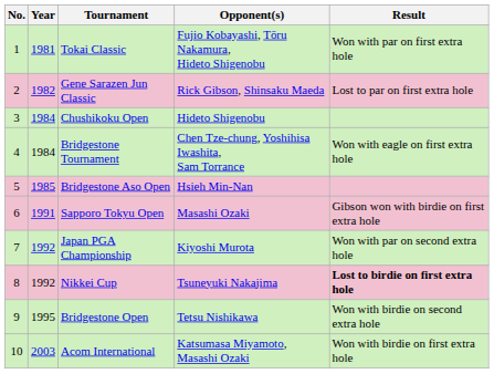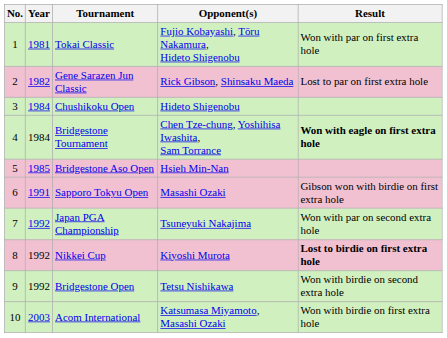 <table class="wikitable" style="font-size:95%;">
 <tr>
 <th>No.</th>
 <th>Year</th>
 <th>Tournament</th>
 <th>Opponent(s)</th>
 <th>Result</th>
 </tr>
 <tr style="background:#D0F0C0;">
 <td align=center>1</td>
 <td><a href='#'>1981</a></td>
 <td><a href='#'>Tokai Classic</a></td>
 <td> <a href='#'>Fujio Kobayashi</a>,  <a href='#'>Tōru Nakamura</a>,<br> <a href='#'>Hideto Shigenobu</a></td>
 <td>Won with par on first extra hole</td>
 </tr>
 <tr style="background:#F2C1D1;">
 <td align=center>2</td>
 <td><a href='#'>1982</a></td>
 <td><a href='#'>Gene Sarazen Jun Classic</a></td>
 <td> <a href='#'>Rick Gibson</a>,  <a href='#'>Shinsaku Maeda</a></td>
 <td>Lost to par on first extra hole</td>
 </tr>
 <tr style="background:#D0F0C0;">
 <td align=center>3</td>
 <td><a href='#'>1984</a></td>
 <td><a href='#'>Chushikoku Open</a></td>
 <td> <a href='#'>Hideto Shigenobu</a></td>
 <td></td>
 </tr>
 <tr style="background:#D0F0C0;">
 <td align=center>4</td>
 <td>1984</td>
 <td><a href='#'>Bridgestone Tournament</a></td>
 <td> <a href='#'>Chen Tze-chung</a>,  <a href='#'>Yoshihisa Iwashita</a>,<br> <a href='#'>Sam Torrance</a></td>
-<td>Won with eagle on first extra hole</td>
+<td><strong>Won with eagle on first extra hole</strong></td>
 </tr>
 <tr style="background:#F2C1D1;">
 <td align=center>5</td>
 <td><a href='#'>1985</a></td>
 <td><a href='#'>Bridgestone Aso Open</a></td>
 <td> <a href='#'>Hsieh Min-Nan</a></td>
 <td></td>
 </tr>
 <tr style="background:#F2C1D1;">
 <td align=center>6</td>
 <td><a href='#'>1991</a></td>
 <td><a href='#'>Sapporo Tokyu Open</a></td>
 <td> <a href='#'>Masashi Ozaki</a></td>
 <td>Gibson won with birdie on first extra hole</td>
 </tr>
 <tr style="background:#D0F0C0;">
 <td align=center>7</td>
 <td><a href='#'>1992</a></td>
 <td><a href='#'>Japan PGA Championship</a></td>
-<td> <a href='#'>Kiyoshi Murota</a></td>
+<td> <a href='#'>Tsuneyuki Nakajima</a></td>
 <td>Won with par on second extra hole</td>
 </tr>
 <tr style="background:#F2C1D1;">
 <td align=center>8</td>
 <td>1992</td>
 <td><a href='#'>Nikkei Cup</a></td>
-<td> <a href='#'>Tsuneyuki Nakajima</a></td>
+<td> <a href='#'>Kiyoshi Murota</a></td>
 <td><strong>Lost to birdie on first extra hole</strong></td>
 </tr>
 <tr style="background:#D0F0C0;">
 <td align=center>9</td>
-<td>1995</td>
+<td>1992</td>
 <td><a href='#'>Bridgestone Open</a></td>
 <td> <a href='#'>Tetsu Nishikawa</a></td>
 <td>Won with birdie on second extra hole</td>
 </tr>
 <tr style="background:#D0F0C0;">
 <td align=center>10</td>
 <td><a href='#'>2003</a></td>
 <td><a href='#'>Acom International</a></td>
 <td> <a href='#'>Katsumasa Miyamoto</a>,  <a href='#'>Masashi Ozaki</a></td>
 <td>Won with birdie on first extra hole</td>
 </tr>
 </table>
